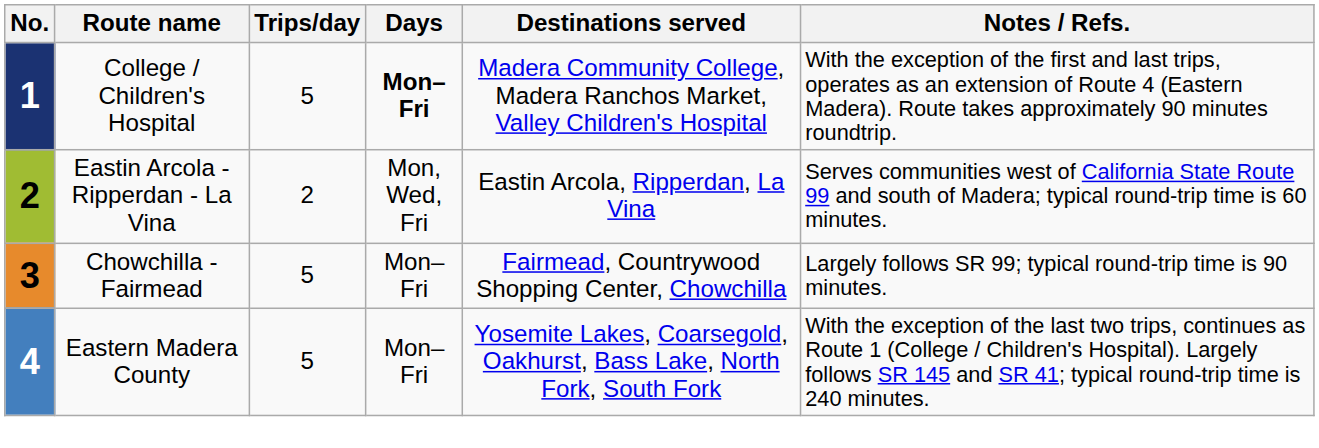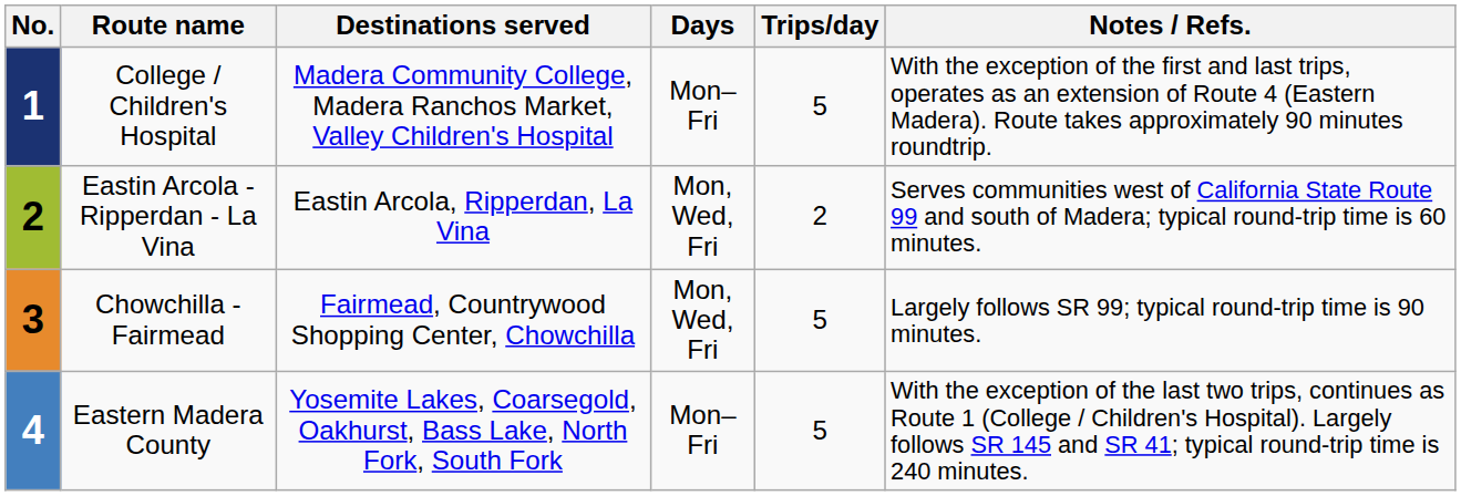 <table class="wikitable sortable" style="font-size:100%;text-align:center;">
 <tr>
 <th>No.</th>
 <th>Route name</th>
+<th>Destinations served</th>
+<th>Days</th>
 <th>Trips/day</th>
-<th>Days</th>
-<th>Destinations served</th>
 <th class="unsortable">Notes / Refs.</th>
 </tr>
 <tr>
 <th style="background:#1b3272;color:#fff;font-size:150%;">1</th>
 <td>College / Children's Hospital</td>
+<td><a href='#'>Madera Community College</a>, Madera Ranchos Market, <a href='#'>Valley Children's Hospital</a></td>
+<td>Mon–Fri</td>
 <td>5</td>
-<td><strong>Mon–Fri</strong></td>
-<td><a href='#'>Madera Community College</a>, Madera Ranchos Market, <a href='#'>Valley Children's Hospital</a></td>
 <td style="font-size:90%;text-align:left;">With the exception of the first and last trips, operates as an extension of Route 4 (Eastern Madera). Route takes approximately 90 minutes roundtrip.</td>
 </tr>
 <tr>
 <th style="background:#a0bc33;color:#000;font-size:150%;">2</th>
 <td>Eastin Arcola - Ripperdan - La Vina</td>
+<td>Eastin Arcola, <a href='#'>Ripperdan</a>, <a href='#'>La Vina</a></td>
+<td>Mon, Wed, Fri</td>
 <td>2</td>
-<td>Mon, Wed, Fri</td>
-<td>Eastin Arcola, <a href='#'>Ripperdan</a>, <a href='#'>La Vina</a></td>
 <td style="font-size:90%;text-align:left;">Serves communities west of <a href='#'>California State Route 99</a> and south of Madera; typical round-trip time is 60 minutes.</td>
 </tr>
 <tr>
 <th style="background:#e78a2c;color:#000;font-size:150%;">3</th>
 <td>Chowchilla - Fairmead</td>
+<td><a href='#'>Fairmead</a>, Countrywood Shopping Center, <a href='#'>Chowchilla</a></td>
+<td>Mon, Wed, Fri</td>
 <td>5</td>
-<td>Mon–Fri</td>
-<td><a href='#'>Fairmead</a>, Countrywood Shopping Center, <a href='#'>Chowchilla</a></td>
 <td style="font-size:90%;text-align:left;">Largely follows SR 99; typical round-trip time is 90 minutes.</td>
 </tr>
 <tr>
 <th style="background:#437fbe;color:#fff;font-size:150%;">4</th>
 <td>Eastern Madera County</td>
+<td><a href='#'>Yosemite Lakes</a>, <a href='#'>Coarsegold</a>, <a href='#'>Oakhurst</a>, <a href='#'>Bass Lake</a>, <a href='#'>North Fork</a>, <a href='#'>South Fork</a></td>
+<td>Mon–Fri</td>
 <td>5</td>
-<td>Mon–Fri</td>
-<td><a href='#'>Yosemite Lakes</a>, <a href='#'>Coarsegold</a>, <a href='#'>Oakhurst</a>, <a href='#'>Bass Lake</a>, <a href='#'>North Fork</a>, <a href='#'>South Fork</a></td>
 <td style="font-size:90%;text-align:left;">With the exception of the last two trips, continues as Route 1 (College / Children's Hospital). Largely follows <a href='#'>SR 145</a> and <a href='#'>SR 41</a>; typical round-trip time is 240 minutes.</td>
 </tr>
 </table>
